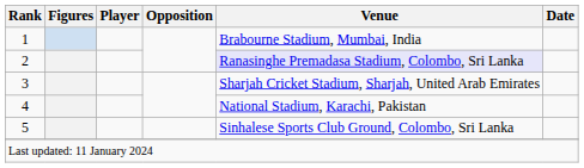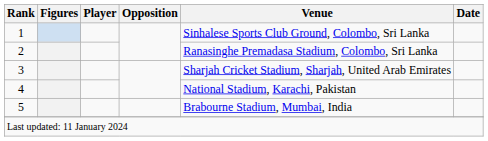 <table class="wikitable plainrowheaders sortable">
 <tr>
 <th scope=col>Rank</th>
 <th scope=col>Figures</th>
 <th scope=col>Player</th>
 <th scope=col>Opposition</th>
 <th scope=col>Venue</th>
 <th scope=col>Date</th>
 </tr>
 <tr>
 <td align=center>1</td>
 <th scope="row" style="text-align:center; background:#cee0f2;"></th>
 <td></td>
 <td rowspan =2></td>
-<td><a href='#'>Brabourne Stadium</a>, <a href='#'>Mumbai</a>, India</td>
+<td><a href='#'>Sinhalese Sports Club Ground</a>, <a href='#'>Colombo</a>, Sri Lanka</td>
 <td></td>
 </tr>
 <tr>
 <td align=center>2</td>
 <th scope=row style=text-align:center;></th>
 <td> </td>
-<td style="background: lavender;"><a href='#'>Ranasinghe Premadasa Stadium</a>, <a href='#'>Colombo</a>, Sri Lanka</td>
+<td><a href='#'>Ranasinghe Premadasa Stadium</a>, <a href='#'>Colombo</a>, Sri Lanka</td>
 <td></td>
 </tr>
 <tr>
 <td align=center>3</td>
 <th scope=row style=text-align:center;></th>
 <td></td>
 <td rowspan=2></td>
 <td><a href='#'>Sharjah Cricket Stadium</a>, <a href='#'>Sharjah</a>, United Arab Emirates</td>
 <td></td>
 </tr>
 <tr>
 <td align=center>4</td>
 <th scope=row style=text-align:center;></th>
 <td></td>
 <td><a href='#'>National Stadium</a>, <a href='#'>Karachi</a>, Pakistan</td>
 <td></td>
 </tr>
 <tr>
 <td align=center>5</td>
 <th scope=row style=text-align:center;></th>
 <td></td>
 <td></td>
-<td><a href='#'>Sinhalese Sports Club Ground</a>, <a href='#'>Colombo</a>, Sri Lanka</td>
+<td><a href='#'>Brabourne Stadium</a>, <a href='#'>Mumbai</a>, India</td>
 <td></td>
 </tr>
 <tr>
 </tr>
 <tr class=sortbottom>
 <td colspan=6><small>Last updated: 11 January 2024</small></td>
 </tr>
 </table>
